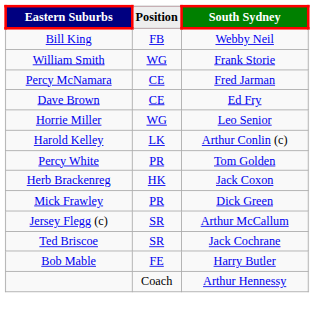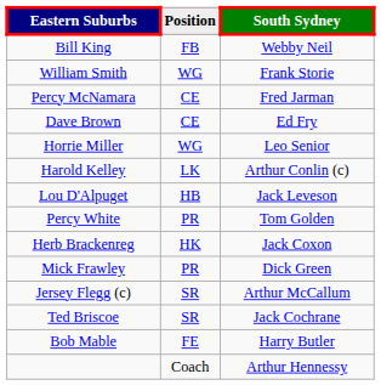 <table align="right" class="wikitable" style="font-size:90%; margin-left:1em">
 <tr bgcolor="#FF0033">
 <th align="centre" style="width:140px; border:3px solid red; background: navy; color: white">Eastern Suburbs</th>
 <th style="width:30px; text-align:center; background:#eee; color:black;">Position</th>
 <th align="centre" style="width:140px; border:3px solid red; background: green; color: white">South Sydney</th>
 </tr>
 <tr align=center>
 <td><a href='#'>Bill King</a></td>
 <td><a href='#'>FB</a></td>
 <td><a href='#'>Webby Neil</a></td>
 </tr>
 <tr align=center>
 <td><a href='#'>William Smith</a></td>
 <td><a href='#'>WG</a></td>
 <td><a href='#'>Frank Storie</a></td>
 </tr>
 <tr align=center>
 <td><a href='#'>Percy McNamara</a></td>
 <td><a href='#'>CE</a></td>
 <td><a href='#'>Fred Jarman</a></td>
 </tr>
 <tr align=center>
 <td><a href='#'>Dave Brown</a></td>
 <td><a href='#'>CE</a></td>
 <td><a href='#'>Ed Fry</a></td>
 </tr>
 <tr align=center>
 <td><a href='#'>Horrie Miller</a></td>
 <td><a href='#'>WG</a></td>
 <td><a href='#'>Leo Senior</a></td>
 </tr>
 <tr align=center>
 <td><a href='#'>Harold Kelley</a></td>
 <td><a href='#'>LK</a></td>
 <td><a href='#'>Arthur Conlin</a> (c)</td>
 </tr>
 <tr align=center>
+<td><a href='#'>Lou D'Alpuget</a></td>
+<td><a href='#'>HB</a></td>
+<td><a href='#'>Jack Leveson</a></td>
+</tr>
+<tr align=center>
 <td><a href='#'>Percy White</a></td>
 <td><a href='#'>PR</a></td>
 <td><a href='#'>Tom Golden</a></td>
 </tr>
 <tr align=center>
 <td><a href='#'>Herb Brackenreg</a></td>
 <td><a href='#'>HK</a></td>
 <td><a href='#'>Jack Coxon</a></td>
 </tr>
 <tr align=center>
 <td><a href='#'>Mick Frawley</a></td>
 <td><a href='#'>PR</a></td>
 <td><a href='#'>Dick Green</a></td>
 </tr>
 <tr align=center>
 <td><a href='#'>Jersey Flegg</a> (c)</td>
 <td><a href='#'>SR</a></td>
 <td><a href='#'>Arthur McCallum</a></td>
 </tr>
 <tr align=center>
 <td><a href='#'>Ted Briscoe</a></td>
 <td><a href='#'>SR</a></td>
 <td><a href='#'>Jack Cochrane</a></td>
 </tr>
 <tr align=center>
 <td><a href='#'>Bob Mable</a></td>
 <td><a href='#'>FE</a></td>
 <td><a href='#'>Harry Butler</a></td>
 </tr>
 <tr align=center>
 <td></td>
 <td>Coach</td>
 <td><a href='#'>Arthur Hennessy</a></td>
 </tr>
 </table>
